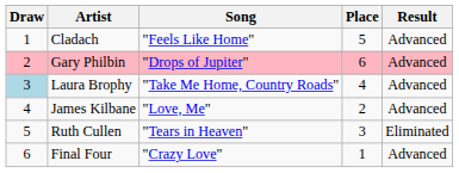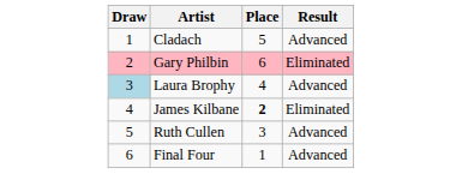 <table class="sortable wikitable" style="margin: 1em auto 1em auto; text-align:center">
 <tr>
 <th>Draw</th>
 <th>Artist</th>
-<th>Song </th>
 <th>Place</th>
 <th>Result</th>
 </tr>
 <tr>
 <td>1</td>
 <td align="left">Cladach</td>
-<td align="left">"<a href='#'>Feels Like Home</a>" </td>
 <td>5</td>
 <td>Advanced</td>
 </tr>
 <tr style="background:lightpink;">
 <td>2</td>
 <td align="left">Gary Philbin</td>
-<td align="left">"<a href='#'>Drops of Jupiter</a>" </td>
 <td>6</td>
-<td>Advanced</td>
+<td>Eliminated</td>
 </tr>
 <tr>
 <td style="background: lightblue;">3</td>
 <td align="left">Laura Brophy</td>
-<td align="left">"<a href='#'>Take Me Home, Country Roads</a>" </td>
 <td>4</td>
 <td>Advanced</td>
 </tr>
 <tr>
 <td>4</td>
 <td align="left">James Kilbane</td>
-<td align="left">"<a href='#'>Love, Me</a>" </td>
-<td>2</td>
-<td>Advanced</td>
+<td><strong>2</strong></td>
+<td>Eliminated</td>
 </tr>
 <tr>
 <td>5</td>
 <td align="left">Ruth Cullen</td>
-<td align="left">"<a href='#'>Tears in Heaven</a>" </td>
 <td>3</td>
-<td>Eliminated</td>
+<td>Advanced</td>
 </tr>
 <tr>
 <td>6</td>
 <td align="left">Final Four</td>
-<td align="left">"<a href='#'>Crazy Love</a>" </td>
 <td>1</td>
 <td>Advanced</td>
 </tr>
 </table>
